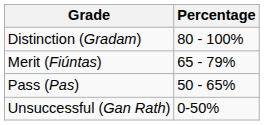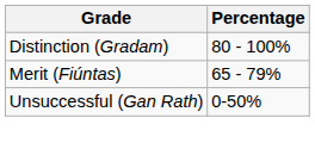 <table class="wikitable sortable mw-collapsible">
 <tr>
 <th>Grade</th>
 <th>Percentage</th>
 </tr>
 <tr>
 <td>Distinction (<em>Gradam</em>)</td>
 <td>80 - 100%</td>
 </tr>
 <tr>
 <td>Merit (<em>Fiúntas</em>)</td>
 <td>65 - 79%</td>
 </tr>
 <tr>
-<td>Pass (<em>Pas</em>)</td>
-<td>50 - 65%</td>
-</tr>
-<tr>
 <td>Unsuccessful (<em>Gan Rath</em>)</td>
 <td>0-50%</td>
 </tr>
 </table>
